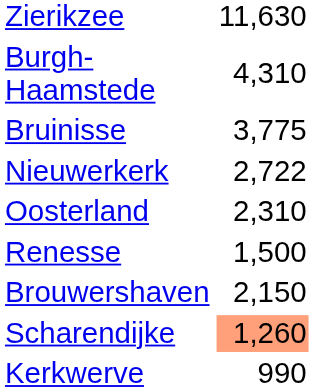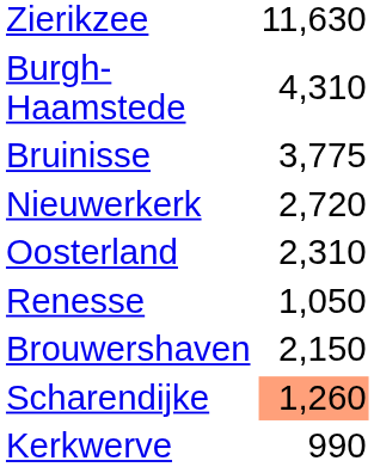 <table class="toccolours" style="margin: 0 1em 0 1em; width: 170px">
 <tr>
 <td><a href='#'>Zierikzee</a></td>
 <td align=right>11,630</td>
 </tr>
 <tr>
 <td><a href='#'>Burgh-Haamstede</a></td>
 <td align=right>4,310</td>
 </tr>
 <tr>
 <td><a href='#'>Bruinisse</a></td>
 <td align=right>3,775</td>
 </tr>
 <tr>
 <td><a href='#'>Nieuwerkerk</a></td>
-<td align=right>2,722</td>
+<td align=right>2,720</td>
 </tr>
 <tr>
 <td><a href='#'>Oosterland</a></td>
 <td align=right>2,310</td>
 </tr>
 <tr>
 <td><a href='#'>Renesse</a></td>
-<td align=right>1,500</td>
+<td align=right>1,050</td>
 </tr>
 <tr>
 <td><a href='#'>Brouwershaven</a></td>
 <td align=right>2,150</td>
 </tr>
 <tr>
 <td><a href='#'>Scharendijke</a></td>
 <td align=right style="background: lightsalmon;">1,260</td>
 </tr>
 <tr>
 <td><a href='#'>Kerkwerve</a></td>
 <td align=right>990</td>
 </tr>
 </table>
